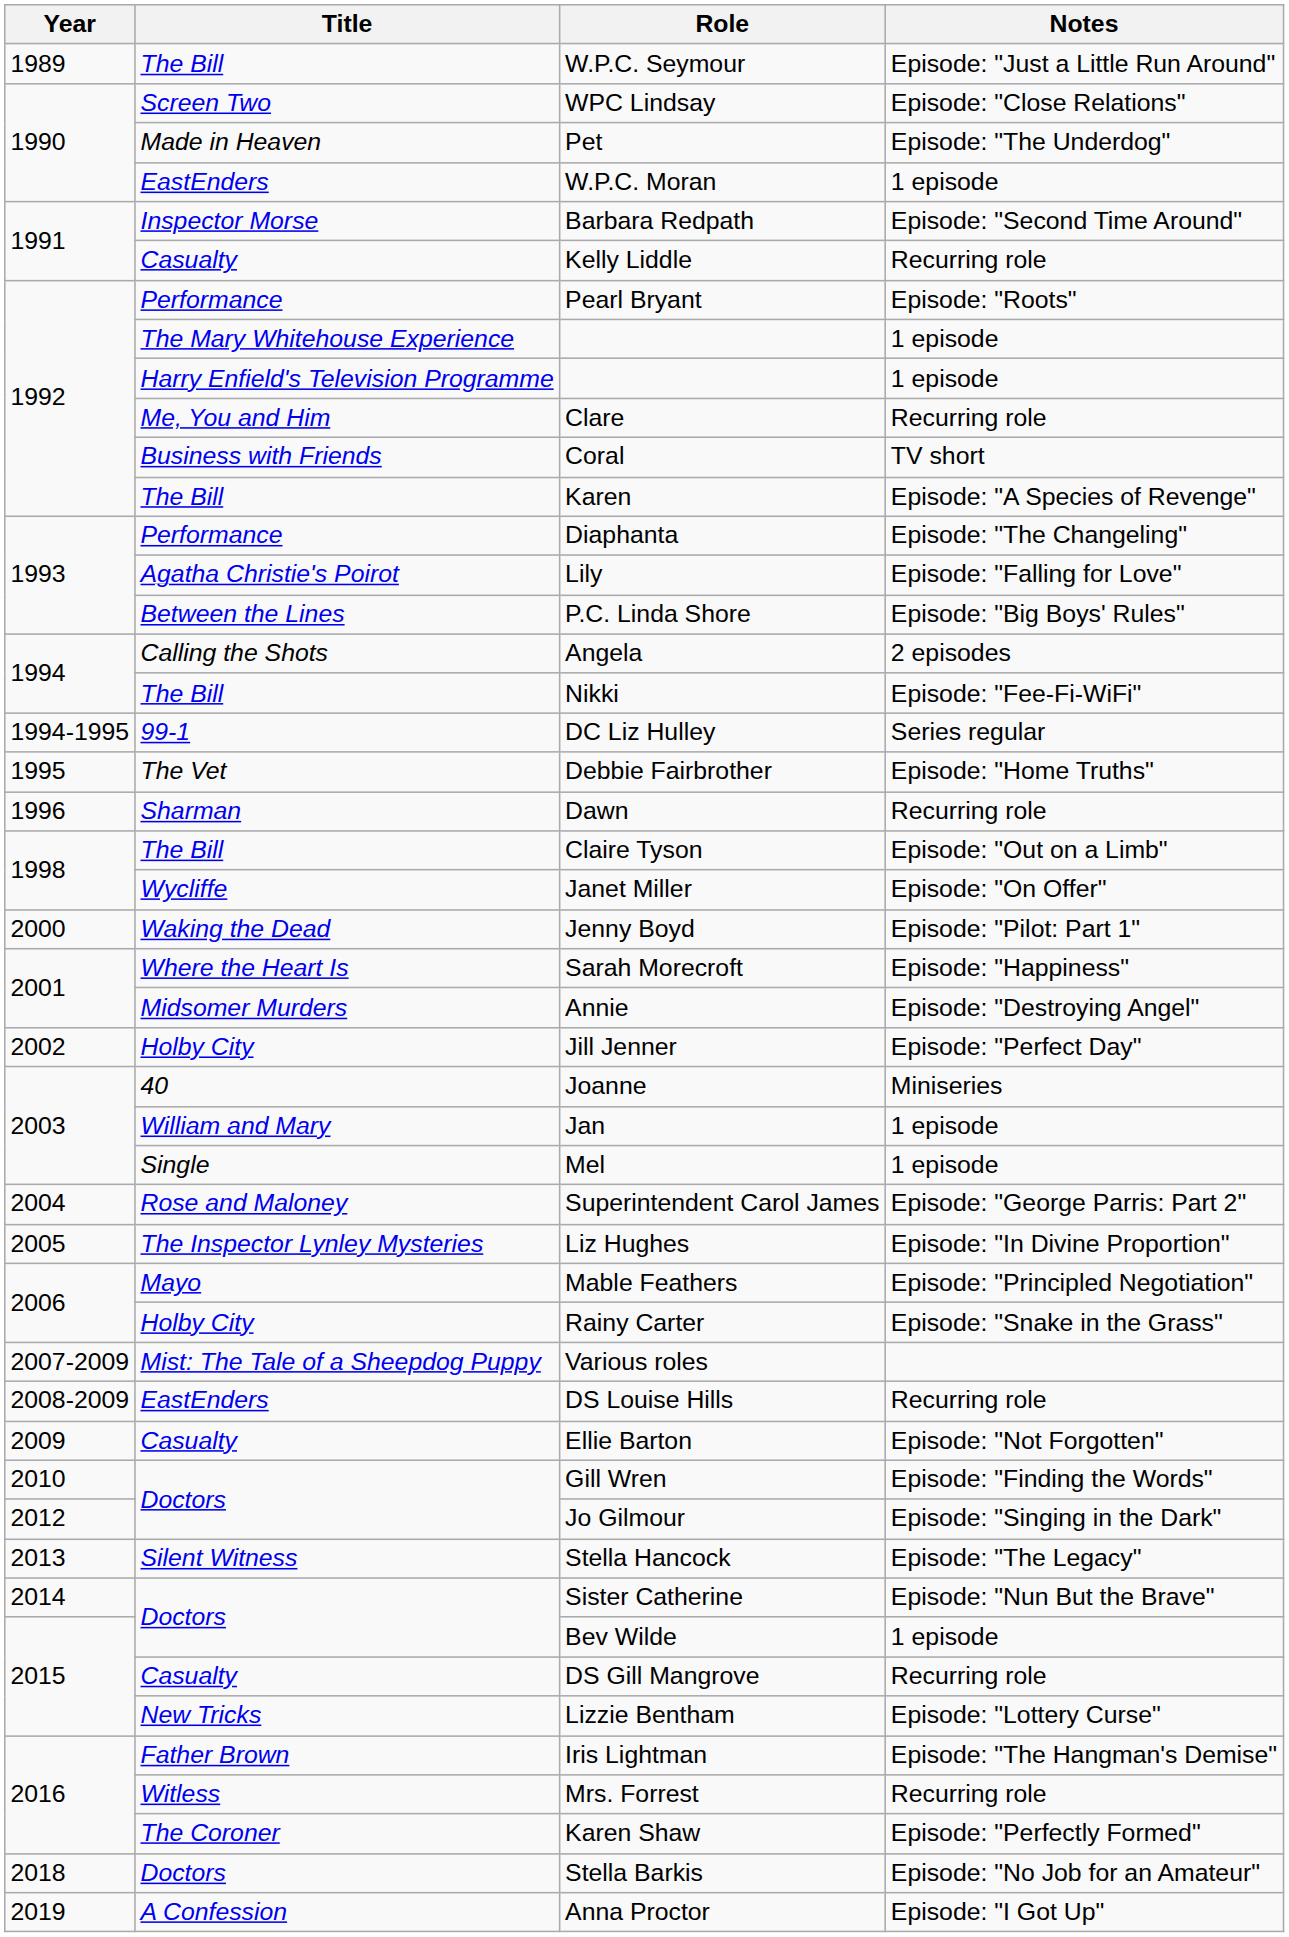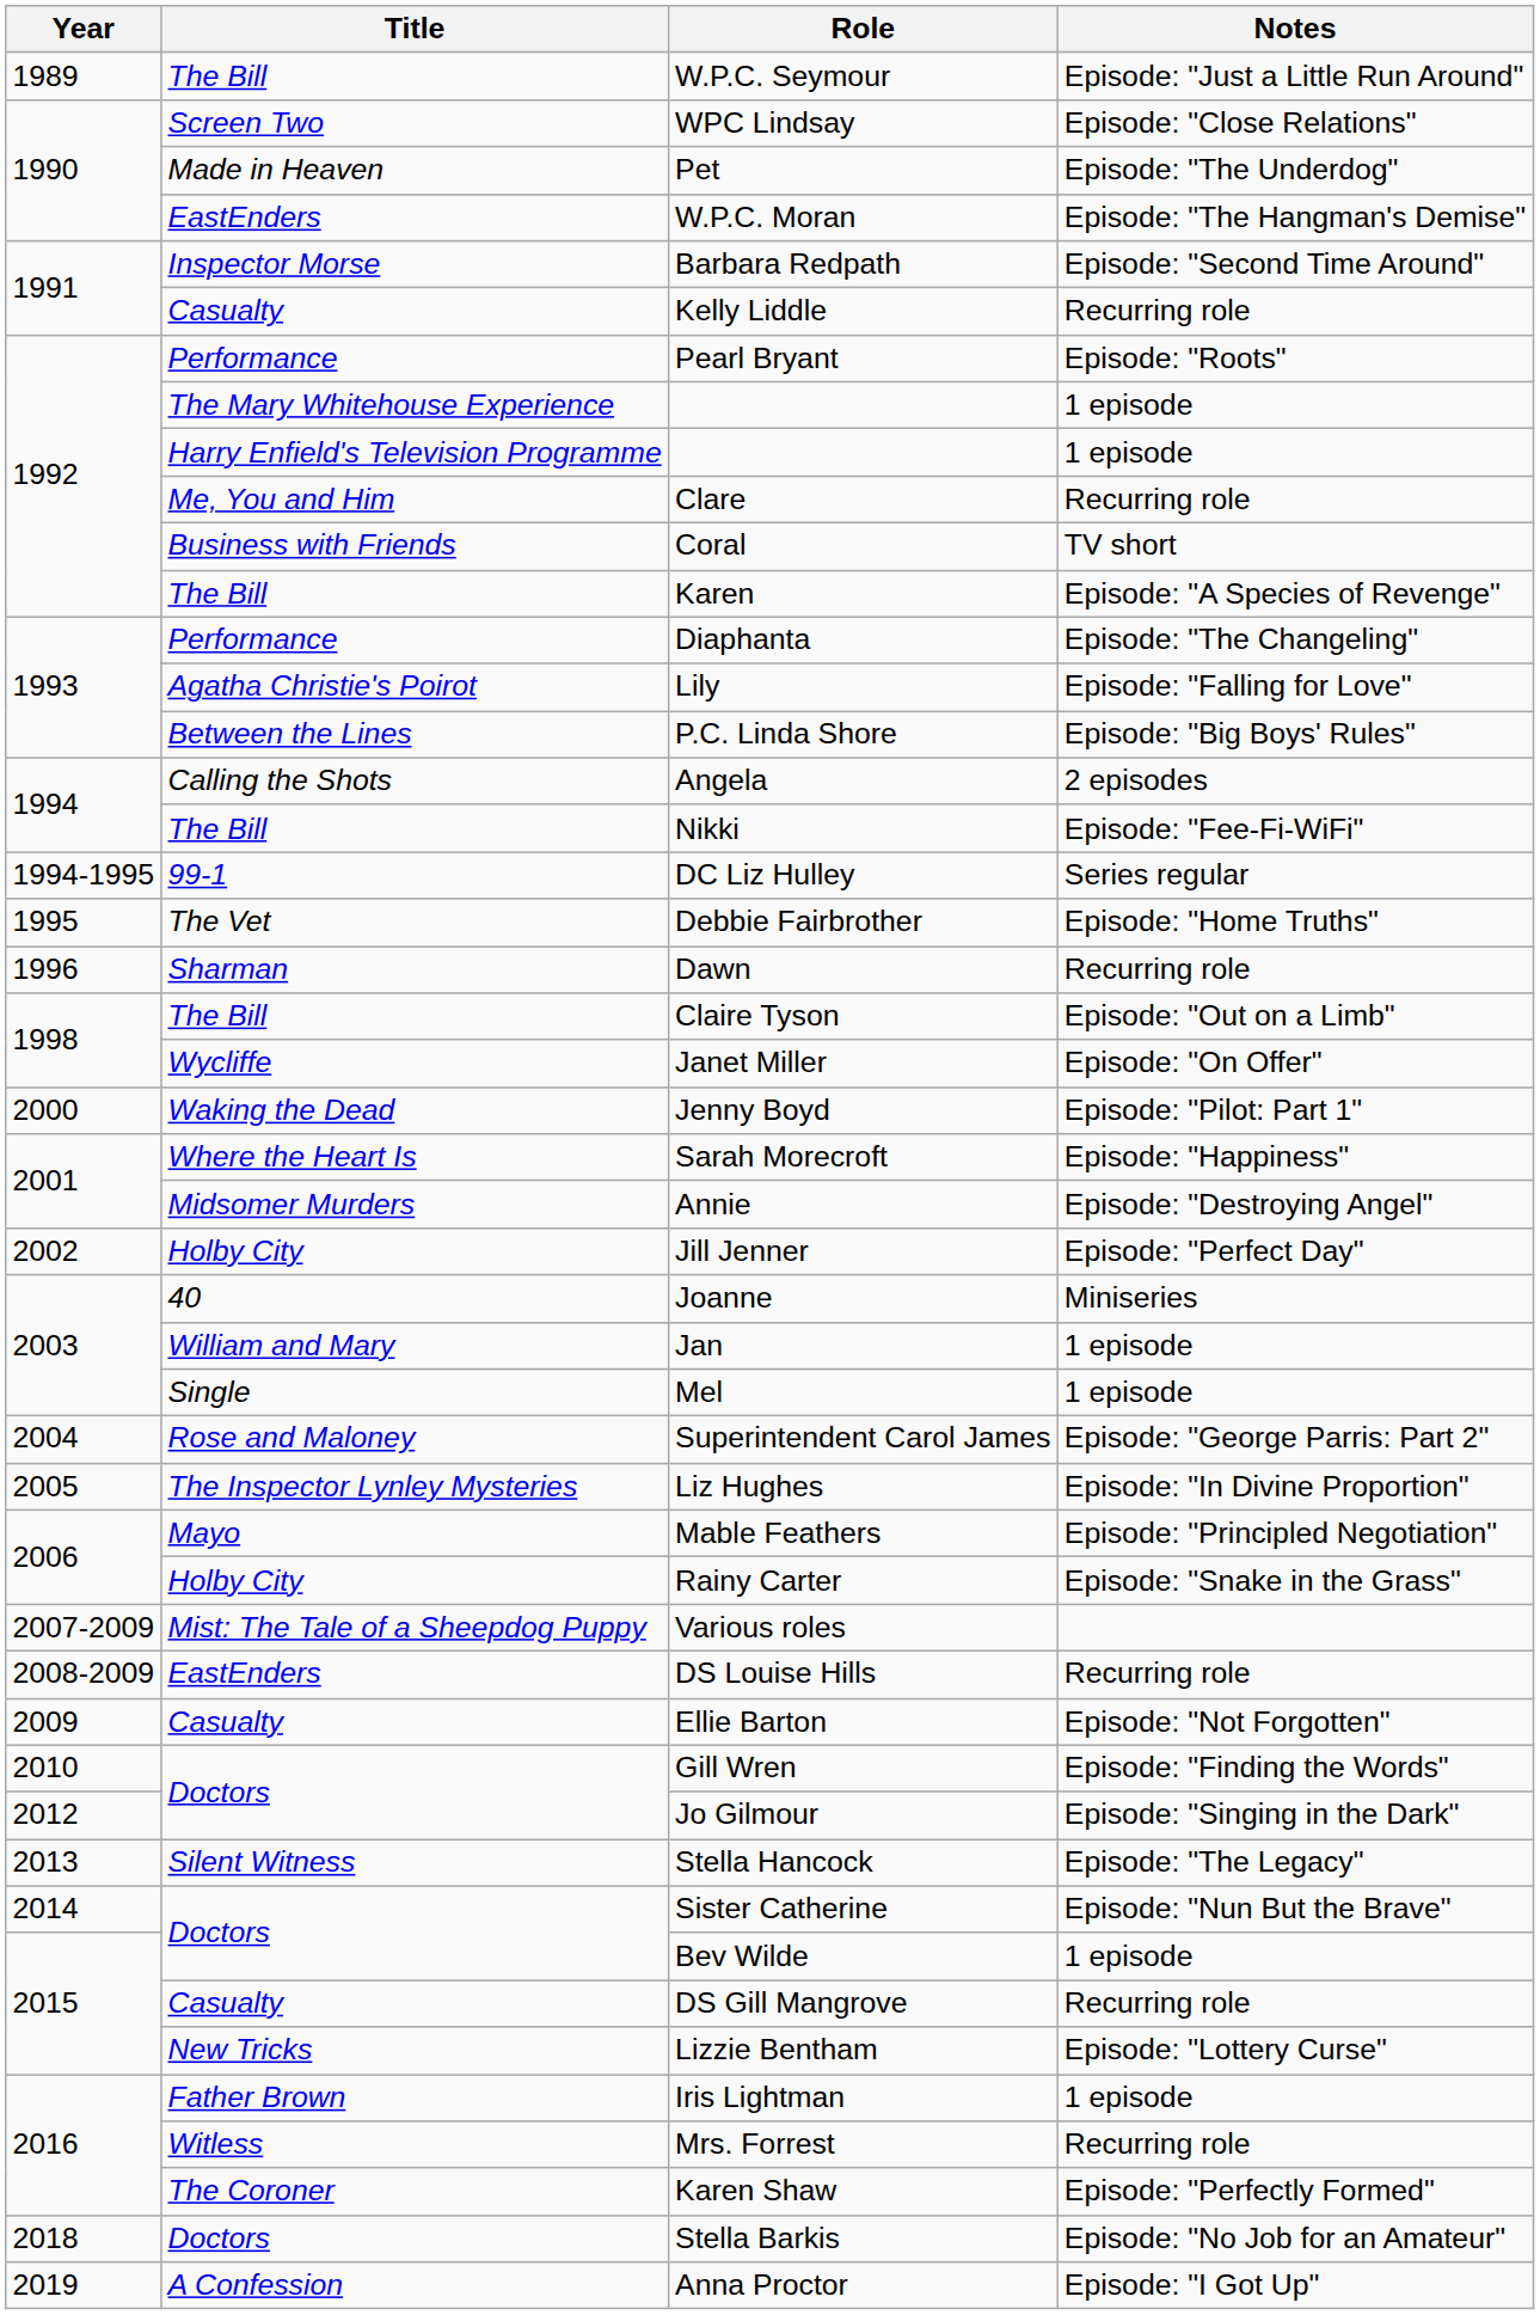 <table class="wikitable">
 <tr>
 <th>Year</th>
 <th>Title</th>
 <th>Role</th>
 <th>Notes</th>
 </tr>
 <tr>
 <td>1989</td>
 <td><em><a href='#'>The Bill</a></em></td>
 <td>W.P.C. Seymour</td>
 <td>Episode: "Just a Little Run Around"</td>
 </tr>
 <tr>
 <td rowspan="3">1990</td>
 <td><em><a href='#'>Screen Two</a></em></td>
 <td>WPC Lindsay</td>
 <td>Episode: "Close Relations"</td>
 </tr>
 <tr>
 <td><em>Made in Heaven</em></td>
 <td>Pet</td>
 <td>Episode: "The Underdog"</td>
 </tr>
 <tr>
 <td><em><a href='#'>EastEnders</a></em></td>
 <td>W.P.C. Moran</td>
-<td>1 episode</td>
+<td>Episode: "The Hangman's Demise"</td>
 </tr>
 <tr>
 <td rowspan="2">1991</td>
 <td><em><a href='#'>Inspector Morse</a></em></td>
 <td>Barbara Redpath</td>
 <td>Episode: "Second Time Around"</td>
 </tr>
 <tr>
 <td><em><a href='#'>Casualty</a></em></td>
 <td>Kelly Liddle</td>
 <td>Recurring role</td>
 </tr>
 <tr>
 <td rowspan="6">1992</td>
 <td><em><a href='#'>Performance</a></em></td>
 <td>Pearl Bryant</td>
 <td>Episode: "Roots"</td>
 </tr>
 <tr>
 <td><em><a href='#'>The Mary Whitehouse Experience</a></em></td>
 <td></td>
 <td>1 episode</td>
 </tr>
 <tr>
 <td><em><a href='#'>Harry Enfield's Television Programme</a></em></td>
 <td></td>
 <td>1 episode</td>
 </tr>
 <tr>
 <td><em><a href='#'>Me, You and Him</a></em></td>
 <td>Clare</td>
 <td>Recurring role</td>
 </tr>
 <tr>
 <td><em><a href='#'>Business with Friends</a></em></td>
 <td>Coral</td>
 <td>TV short</td>
 </tr>
 <tr>
 <td><em><a href='#'>The Bill</a></em></td>
 <td>Karen</td>
 <td>Episode: "A Species of Revenge"</td>
 </tr>
 <tr>
 <td rowspan="3">1993</td>
 <td><em><a href='#'>Performance</a></em></td>
 <td>Diaphanta</td>
 <td>Episode: "The Changeling"</td>
 </tr>
 <tr>
 <td><em><a href='#'>Agatha Christie's Poirot</a></em></td>
 <td>Lily</td>
 <td>Episode: "Falling for Love"</td>
 </tr>
 <tr>
 <td><em><a href='#'>Between the Lines</a></em></td>
 <td>P.C. Linda Shore</td>
 <td>Episode: "Big Boys' Rules"</td>
 </tr>
 <tr>
 <td rowspan="2">1994</td>
 <td><em>Calling the Shots</em></td>
 <td>Angela</td>
 <td>2 episodes</td>
 </tr>
 <tr>
 <td><em><a href='#'>The Bill</a></em></td>
 <td>Nikki</td>
 <td>Episode: "Fee-Fi-WiFi"</td>
 </tr>
 <tr>
 <td>1994-1995</td>
 <td><em><a href='#'>99-1</a></em></td>
 <td>DC Liz Hulley</td>
 <td>Series regular</td>
 </tr>
 <tr>
 <td>1995</td>
 <td><em>The Vet</em></td>
 <td>Debbie Fairbrother</td>
 <td>Episode: "Home Truths"</td>
 </tr>
 <tr>
 <td>1996</td>
 <td><em><a href='#'>Sharman</a></em></td>
 <td>Dawn</td>
 <td>Recurring role</td>
 </tr>
 <tr>
 <td rowspan="2">1998</td>
 <td><em><a href='#'>The Bill</a></em></td>
 <td>Claire Tyson</td>
 <td>Episode: "Out on a Limb"</td>
 </tr>
 <tr>
 <td><em><a href='#'>Wycliffe</a></em></td>
 <td>Janet Miller</td>
 <td>Episode: "On Offer"</td>
 </tr>
 <tr>
 <td>2000</td>
 <td><em><a href='#'>Waking the Dead</a></em></td>
 <td>Jenny Boyd</td>
 <td>Episode: "Pilot: Part 1"</td>
 </tr>
 <tr>
 <td rowspan="2">2001</td>
 <td><em><a href='#'>Where the Heart Is</a></em></td>
 <td>Sarah Morecroft</td>
 <td>Episode: "Happiness"</td>
 </tr>
 <tr>
 <td><em><a href='#'>Midsomer Murders</a></em></td>
 <td>Annie</td>
 <td>Episode: "Destroying Angel"</td>
 </tr>
 <tr>
 <td>2002</td>
 <td><em><a href='#'>Holby City</a></em></td>
 <td>Jill Jenner</td>
 <td>Episode: "Perfect Day"</td>
 </tr>
 <tr>
 <td rowspan="3">2003</td>
 <td><em>40</em></td>
 <td>Joanne</td>
 <td>Miniseries</td>
 </tr>
 <tr>
 <td><em><a href='#'>William and Mary</a></em></td>
 <td>Jan</td>
 <td>1 episode</td>
 </tr>
 <tr>
 <td><em>Single</em></td>
 <td>Mel</td>
 <td>1 episode</td>
 </tr>
 <tr>
 <td>2004</td>
 <td><em><a href='#'>Rose and Maloney</a></em></td>
 <td>Superintendent Carol James</td>
 <td>Episode: "George Parris: Part 2"</td>
 </tr>
 <tr>
 <td>2005</td>
 <td><em><a href='#'>The Inspector Lynley Mysteries</a></em></td>
 <td>Liz Hughes</td>
 <td>Episode: "In Divine Proportion"</td>
 </tr>
 <tr>
 <td rowspan="2">2006</td>
 <td><em><a href='#'>Mayo</a></em></td>
 <td>Mable Feathers</td>
 <td>Episode: "Principled Negotiation"</td>
 </tr>
 <tr>
 <td><em><a href='#'>Holby City</a></em></td>
 <td>Rainy Carter</td>
 <td>Episode: "Snake in the Grass"</td>
 </tr>
 <tr>
 <td>2007-2009</td>
 <td><em><a href='#'>Mist: The Tale of a Sheepdog Puppy</a></em></td>
 <td>Various roles</td>
 <td></td>
 </tr>
 <tr>
 <td>2008-2009</td>
 <td><em><a href='#'>EastEnders</a></em></td>
 <td>DS Louise Hills</td>
 <td>Recurring role</td>
 </tr>
 <tr>
 <td>2009</td>
 <td><em><a href='#'>Casualty</a></em></td>
 <td>Ellie Barton</td>
 <td>Episode: "Not Forgotten"</td>
 </tr>
 <tr>
 <td>2010</td>
 <td rowspan="2"><em><a href='#'>Doctors</a></em></td>
 <td>Gill Wren</td>
 <td>Episode: "Finding the Words"</td>
 </tr>
 <tr>
 <td>2012</td>
 <td>Jo Gilmour</td>
 <td>Episode: "Singing in the Dark"</td>
 </tr>
 <tr>
 <td>2013</td>
 <td><em><a href='#'>Silent Witness</a></em></td>
 <td>Stella Hancock</td>
 <td>Episode: "The Legacy"</td>
 </tr>
 <tr>
 <td>2014</td>
 <td rowspan="2"><em><a href='#'>Doctors</a></em></td>
 <td>Sister Catherine</td>
 <td>Episode: "Nun But the Brave"</td>
 </tr>
 <tr>
 <td rowspan="3">2015</td>
 <td>Bev Wilde</td>
 <td>1 episode</td>
 </tr>
 <tr>
 <td><em><a href='#'>Casualty</a></em></td>
 <td>DS Gill Mangrove</td>
 <td>Recurring role</td>
 </tr>
 <tr>
 <td><em><a href='#'>New Tricks</a></em></td>
 <td>Lizzie Bentham</td>
 <td>Episode: "Lottery Curse"</td>
 </tr>
 <tr>
 <td rowspan="3">2016</td>
 <td><em><a href='#'>Father Brown</a></em></td>
 <td>Iris Lightman</td>
-<td>Episode: "The Hangman's Demise"</td>
+<td>1 episode</td>
 </tr>
 <tr>
 <td><em><a href='#'>Witless</a></em></td>
 <td>Mrs. Forrest</td>
 <td>Recurring role</td>
 </tr>
 <tr>
 <td><em><a href='#'>The Coroner</a></em></td>
 <td>Karen Shaw</td>
 <td>Episode: "Perfectly Formed"</td>
 </tr>
 <tr>
 <td>2018</td>
 <td><em><a href='#'>Doctors</a></em></td>
 <td>Stella Barkis</td>
 <td>Episode: "No Job for an Amateur"</td>
 </tr>
 <tr>
 <td>2019</td>
 <td><em><a href='#'>A Confession</a></em></td>
 <td>Anna Proctor</td>
 <td>Episode: "I Got Up"</td>
 </tr>
 </table>
